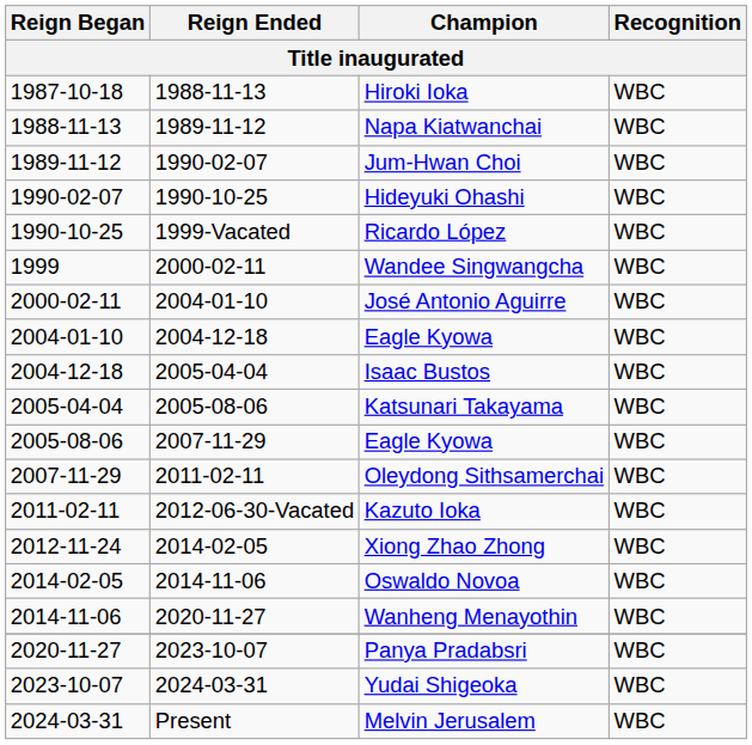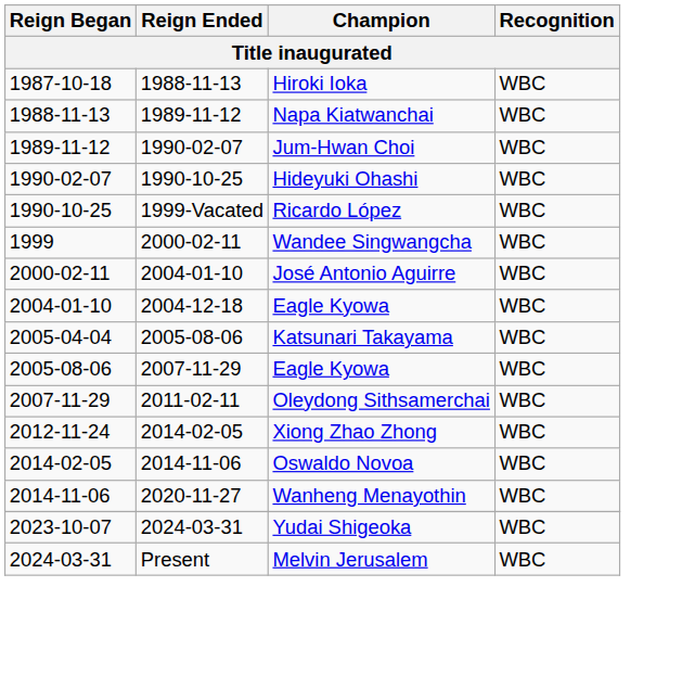 <table class="wikitable">
 <tr>
 <th>Reign Began</th>
 <th>Reign Ended</th>
 <th>Champion</th>
 <th>Recognition</th>
 </tr>
 <tr>
 <th colspan="4">Title inaugurated</th>
 </tr>
 <tr>
 <td>1987-10-18</td>
 <td>1988-11-13</td>
 <td> <a href='#'>Hiroki Ioka</a></td>
 <td>WBC</td>
 </tr>
 <tr>
 <td>1988-11-13</td>
 <td>1989-11-12</td>
 <td> <a href='#'>Napa Kiatwanchai</a></td>
 <td>WBC</td>
 </tr>
 <tr>
 <td>1989-11-12</td>
 <td>1990-02-07</td>
 <td> <a href='#'>Jum-Hwan Choi</a></td>
 <td>WBC</td>
 </tr>
 <tr>
 <td>1990-02-07</td>
 <td>1990-10-25</td>
 <td> <a href='#'>Hideyuki Ohashi</a></td>
 <td>WBC</td>
 </tr>
 <tr>
 <td>1990-10-25</td>
 <td>1999-Vacated</td>
 <td> <a href='#'>Ricardo López</a></td>
 <td>WBC</td>
 </tr>
 <tr>
 <td>1999</td>
 <td>2000-02-11</td>
 <td> <a href='#'>Wandee Singwangcha</a></td>
 <td>WBC</td>
 </tr>
 <tr>
 <td>2000-02-11</td>
 <td>2004-01-10</td>
 <td> <a href='#'>José Antonio Aguirre</a></td>
 <td>WBC</td>
 </tr>
 <tr>
 <td>2004-01-10</td>
 <td>2004-12-18</td>
 <td> <a href='#'>Eagle Kyowa</a></td>
 <td>WBC</td>
 </tr>
 <tr>
-<td>2004-12-18</td>
-<td>2005-04-04</td>
-<td> <a href='#'>Isaac Bustos</a></td>
-<td>WBC</td>
-</tr>
-<tr>
 <td>2005-04-04</td>
 <td>2005-08-06</td>
 <td> <a href='#'>Katsunari Takayama</a></td>
 <td>WBC</td>
 </tr>
 <tr>
 <td>2005-08-06</td>
 <td>2007-11-29</td>
 <td> <a href='#'>Eagle Kyowa</a></td>
 <td>WBC</td>
 </tr>
 <tr>
 <td>2007-11-29</td>
 <td>2011-02-11</td>
 <td> <a href='#'>Oleydong Sithsamerchai</a></td>
-<td>WBC</td>
-</tr>
-<tr>
-<td>2011-02-11</td>
-<td>2012-06-30-Vacated</td>
-<td> <a href='#'>Kazuto Ioka</a></td>
 <td>WBC</td>
 </tr>
 <tr>
 <td>2012-11-24</td>
 <td>2014-02-05</td>
 <td> <a href='#'>Xiong Zhao Zhong</a></td>
 <td>WBC</td>
 </tr>
 <tr>
 <td>2014-02-05</td>
 <td>2014-11-06</td>
 <td> <a href='#'>Oswaldo Novoa</a></td>
 <td>WBC</td>
 </tr>
 <tr>
 <td>2014-11-06</td>
 <td>2020-11-27</td>
 <td> <a href='#'>Wanheng Menayothin</a></td>
 <td>WBC</td>
 </tr>
 <tr>
 </tr>
 <tr>
-<td>2020-11-27</td>
-<td>2023-10-07</td>
-<td> <a href='#'>Panya Pradabsri</a></td>
-<td>WBC</td>
-</tr>
-<tr>
 <td>2023-10-07</td>
 <td>2024-03-31</td>
 <td> <a href='#'>Yudai Shigeoka</a></td>
 <td>WBC</td>
 </tr>
 <tr>
 <td>2024-03-31</td>
 <td>Present</td>
 <td> <a href='#'>Melvin Jerusalem</a></td>
 <td>WBC</td>
 </tr>
 </table>
